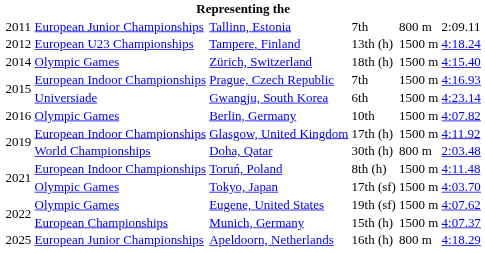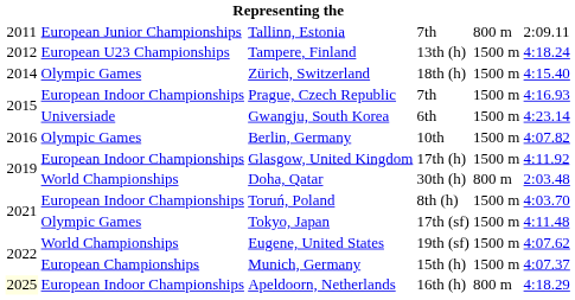 <table>
 <tr>
 <th colspan="6">Representing the </th>
 </tr>
 <tr>
 <td>2011</td>
 <td><a href='#'>European Junior Championships</a></td>
 <td><a href='#'>Tallinn, Estonia</a></td>
 <td>7th</td>
 <td>800 m</td>
 <td>2:09.11</td>
 </tr>
 <tr>
 <td>2012</td>
 <td><a href='#'>European U23 Championships</a></td>
 <td><a href='#'>Tampere, Finland</a></td>
 <td>13th (h)</td>
 <td>1500 m</td>
 <td><a href='#'>4:18.24</a></td>
 </tr>
 <tr>
 <td>2014</td>
 <td><a href='#'>Olympic Games</a></td>
 <td><a href='#'>Zürich, Switzerland</a></td>
 <td>18th (h)</td>
 <td>1500 m</td>
 <td><a href='#'>4:15.40</a></td>
 </tr>
 <tr>
 <td rowspan=2>2015</td>
 <td><a href='#'>European Indoor Championships</a></td>
 <td><a href='#'>Prague, Czech Republic</a></td>
 <td>7th</td>
 <td>1500 m</td>
 <td><a href='#'>4:16.93</a></td>
 </tr>
 <tr>
 <td><a href='#'>Universiade</a></td>
 <td><a href='#'>Gwangju, South Korea</a></td>
 <td>6th</td>
 <td>1500 m</td>
 <td><a href='#'>4:23.14</a></td>
 </tr>
 <tr>
 <td>2016</td>
 <td><a href='#'>Olympic Games</a></td>
 <td><a href='#'>Berlin, Germany</a></td>
 <td>10th</td>
 <td>1500 m</td>
 <td><a href='#'>4:07.82</a></td>
 </tr>
 <tr>
 <td rowspan=2>2019</td>
 <td><a href='#'>European Indoor Championships</a></td>
 <td><a href='#'>Glasgow, United Kingdom</a></td>
 <td>17th (h)</td>
 <td>1500 m</td>
 <td><a href='#'>4:11.92</a></td>
 </tr>
 <tr>
 <td><a href='#'>World Championships</a></td>
 <td><a href='#'>Doha, Qatar</a></td>
 <td>30th (h)</td>
 <td>800 m</td>
 <td><a href='#'>2:03.48</a></td>
 </tr>
 <tr>
 <td rowspan=2>2021</td>
 <td><a href='#'>European Indoor Championships</a></td>
 <td><a href='#'>Toruń, Poland</a></td>
 <td>8th (h)</td>
 <td>1500 m</td>
-<td><a href='#'>4:11.48</a></td>
+<td><a href='#'>4:03.70</a></td>
 </tr>
 <tr>
 <td><a href='#'>Olympic Games</a></td>
 <td><a href='#'>Tokyo, Japan</a></td>
 <td>17th (sf)</td>
 <td>1500 m</td>
-<td><a href='#'>4:03.70</a></td>
+<td><a href='#'>4:11.48</a></td>
 </tr>
 <tr>
 <td rowspan=2>2022</td>
-<td><a href='#'>Olympic Games</a></td>
+<td><a href='#'>World Championships</a></td>
 <td><a href='#'>Eugene, United States</a></td>
 <td>19th (sf)</td>
 <td>1500 m</td>
 <td><a href='#'>4:07.62</a></td>
 </tr>
 <tr>
 <td><a href='#'>European Championships</a></td>
 <td><a href='#'>Munich, Germany</a></td>
 <td>15th (h)</td>
 <td>1500 m</td>
 <td><a href='#'>4:07.37</a></td>
 </tr>
 <tr>
-<td>2025</td>
-<td><a href='#'>European Junior Championships</a></td>
+<td style="background: lightyellow;">2025</td>
+<td><a href='#'>European  Indoor Championships</a></td>
 <td><a href='#'>Apeldoorn, Netherlands</a></td>
 <td>16th (h)</td>
 <td>800 m</td>
 <td><a href='#'>4:18.29</a></td>
 </tr>
 </table>
